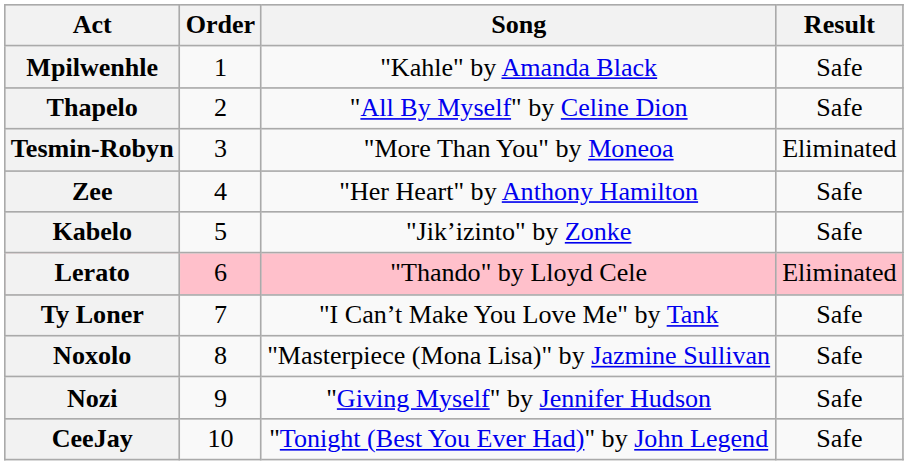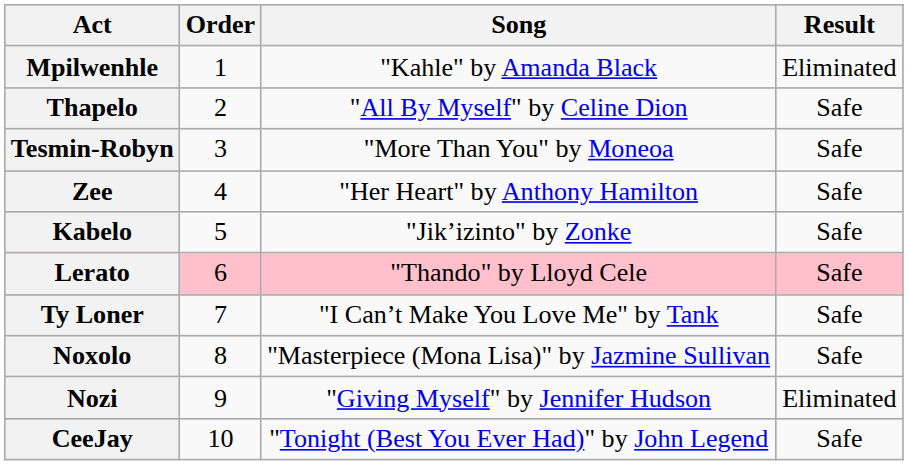 <table class="wikitable plainrowheaders" style="text-align:center;">
 <tr>
 <th scope"col">Act</th>
 <th scope"col">Order</th>
 <th scope"col">Song</th>
 <th scope"col">Result</th>
 </tr>
 <tr>
 <th scope=row>Mpilwenhle</th>
 <td>1</td>
 <td>"Kahle" by <a href='#'>Amanda Black</a></td>
-<td>Safe</td>
+<td>Eliminated</td>
 </tr>
 <tr s>
 <th scope=row>Thapelo</th>
 <td>2</td>
 <td>"<a href='#'>All By Myself</a>" by <a href='#'>Celine Dion</a></td>
 <td>Safe</td>
 </tr>
 <tr>
 <th scope=row>Tesmin-Robyn</th>
 <td>3</td>
 <td>"More Than You" by <a href='#'>Moneoa</a></td>
-<td>Eliminated</td>
+<td>Safe</td>
 </tr>
 <tr>
 <th scope=row>Zee</th>
 <td>4</td>
 <td>"Her Heart" by <a href='#'>Anthony Hamilton</a></td>
 <td>Safe</td>
 </tr>
 <tr>
 <th scope=row>Kabelo</th>
 <td>5</td>
 <td>"Jik’izinto" by <a href='#'>Zonke</a></td>
 <td>Safe</td>
 </tr>
 <tr style="background: pink">
 <th scope=row>Lerato</th>
 <td>6</td>
 <td>"Thando" by Lloyd Cele</td>
-<td>Eliminated</td>
+<td>Safe</td>
 </tr>
 <tr>
 <th scope=row>Ty Loner</th>
 <td>7</td>
 <td>"I Can’t Make You Love Me" by <a href='#'>Tank</a></td>
 <td>Safe</td>
 </tr>
 <tr>
 <th scope=row>Noxolo</th>
 <td>8</td>
 <td>"Masterpiece (Mona Lisa)" by <a href='#'>Jazmine Sullivan</a></td>
 <td>Safe</td>
 </tr>
 <tr>
 <th scope=row>Nozi</th>
 <td>9</td>
 <td>"<a href='#'>Giving Myself</a>" by <a href='#'>Jennifer Hudson</a></td>
-<td>Safe</td>
+<td>Eliminated</td>
 </tr>
 <tr>
 <th scope=row>CeeJay</th>
 <td>10</td>
 <td>"<a href='#'>Tonight (Best You Ever Had)</a>" by <a href='#'>John Legend</a></td>
 <td>Safe</td>
 </tr>
 </table>
